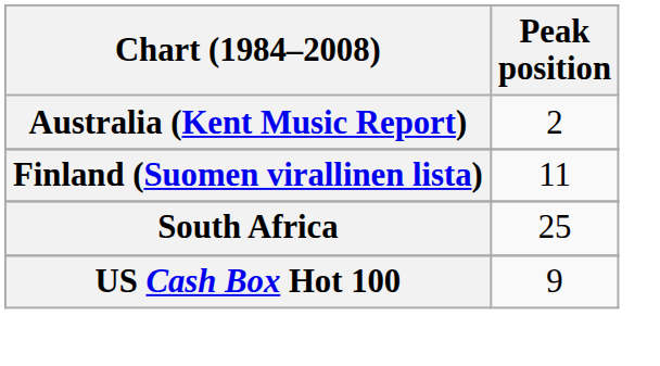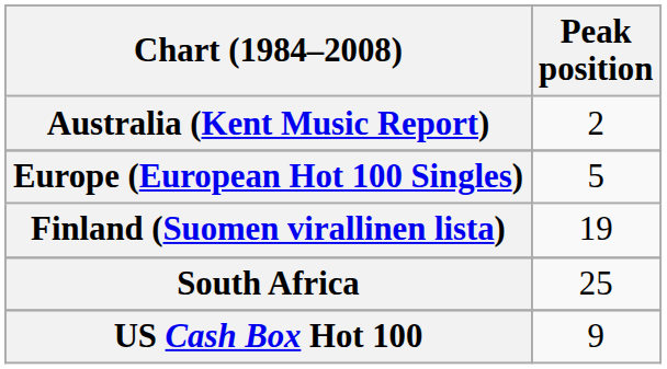 <table class="wikitable sortable plainrowheaders">
 <tr>
 <th scope="col">Chart (1984–2008)</th>
 <th scope="col">Peak<br>position</th>
 </tr>
 <tr>
 <th scope="row">Australia (<a href='#'>Kent Music Report</a>)</th>
 <td style="text-align:center;">2</td>
 </tr>
 <tr>
 </tr>
 <tr>
 </tr>
 <tr>
 </tr>
 <tr>
+<th scope="row">Europe (<a href='#'>European Hot 100 Singles</a>)<br></th>
+<td style="text-align:center;">5</td>
+</tr>
+<tr>
 <th scope="row">Finland (<a href='#'>Suomen virallinen lista</a>)</th>
-<td style="text-align:center;">11</td>
+<td style="text-align:center;">19</td>
 </tr>
 <tr>
 </tr>
 <tr>
 </tr>
 <tr>
 </tr>
 <tr>
 </tr>
 <tr>
 </tr>
 <tr>
 </tr>
 <tr>
 <th scope="row">South Africa</th>
 <td style="text-align:center;">25</td>
 </tr>
 <tr>
 </tr>
 <tr>
 </tr>
 <tr>
 </tr>
 <tr>
 </tr>
 <tr>
 <th scope="row">US <em><a href='#'>Cash Box</a></em> Hot 100</th>
 <td style="text-align:center;">9</td>
 </tr>
 </table>
